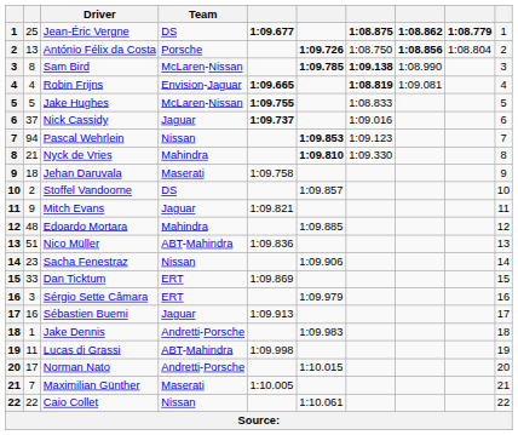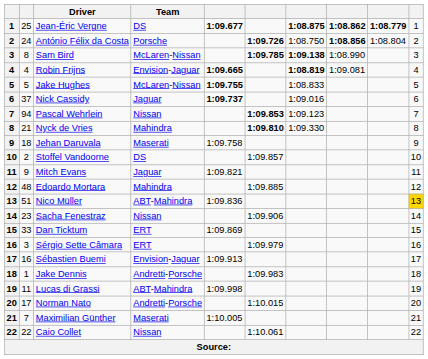 <table class="wikitable sortable" style="font-size: 85%">
 <tr>
 <th scope="col"></th>
 <th scope="col"></th>
 <th scope="col">Driver</th>
 <th scope="col">Team</th>
 <th scope="col"></th>
 <th scope="col"></th>
 <th scope="col"></th>
 <th scope="col"></th>
 <th scope="col"></th>
 <th scope="col"></th>
 </tr>
 <tr>
 <th scope="row">1</th>
 <td align="center">25</td>
 <td data-sort-value=""> <a href='#'>Jean-Éric Vergne</a></td>
 <td><a href='#'>DS</a></td>
 <td><strong>1:09.677</strong></td>
 <td></td>
 <td><strong>1:08.875</strong></td>
 <td><strong>1:08.862</strong></td>
 <td><strong>1:08.779</strong></td>
 <td align="center">1</td>
 </tr>
 <tr>
 <th scope="row">2</th>
-<td align="center">13</td>
+<td align="center">24</td>
 <td data-sort-value=""> <a href='#'>António Félix da Costa</a></td>
 <td><a href='#'>Porsche</a></td>
 <td></td>
 <td><strong>1:09.726</strong></td>
 <td>1:08.750</td>
 <td><strong>1:08.856</strong></td>
 <td>1:08.804</td>
 <td align="center">2</td>
 </tr>
 <tr>
 <th scope="row">3</th>
 <td align="center">8</td>
 <td data-sort-value=""> <a href='#'>Sam Bird</a></td>
 <td><a href='#'>McLaren</a>-<a href='#'>Nissan</a></td>
 <td></td>
 <td><strong>1:09.785</strong></td>
 <td><strong>1:09.138</strong></td>
 <td>1:08.990</td>
 <td></td>
 <td align="center">3</td>
 </tr>
 <tr>
 <th scope="row">4</th>
 <td align="center">4</td>
 <td data-sort-value=""> <a href='#'>Robin Frijns</a></td>
 <td><a href='#'>Envision</a>-<a href='#'>Jaguar</a></td>
 <td><strong>1:09.665</strong></td>
 <td></td>
 <td><strong>1:08.819</strong></td>
 <td>1:09.081</td>
 <td></td>
 <td align="center">4</td>
 </tr>
 <tr>
 <th scope="row">5</th>
 <td align="center">5</td>
 <td data-sort-value=""> <a href='#'>Jake Hughes</a></td>
 <td><a href='#'>McLaren</a>-<a href='#'>Nissan</a></td>
 <td><strong>1:09.755</strong></td>
 <td></td>
 <td>1:08.833</td>
 <td></td>
 <td></td>
 <td align="center">5</td>
 </tr>
 <tr>
 <th scope="row">6</th>
 <td align="center">37</td>
 <td data-sort-value=""> <a href='#'>Nick Cassidy</a></td>
 <td><a href='#'>Jaguar</a></td>
 <td><strong>1:09.737</strong></td>
 <td></td>
 <td>1:09.016</td>
 <td></td>
 <td></td>
 <td align="center">6</td>
 </tr>
 <tr>
 <th scope="row">7</th>
 <td align="center">94</td>
 <td data-sort-value=""> <a href='#'>Pascal Wehrlein</a></td>
 <td><a href='#'>Nissan</a></td>
 <td></td>
 <td><strong>1:09.853</strong></td>
 <td>1:09.123</td>
 <td></td>
 <td></td>
 <td align="center">7</td>
 </tr>
 <tr>
 <th scope="row">8</th>
 <td align="center">21</td>
 <td data-sort-value=""> <a href='#'>Nyck de Vries</a></td>
 <td><a href='#'>Mahindra</a></td>
 <td></td>
 <td><strong>1:09.810</strong></td>
 <td>1:09.330</td>
 <td></td>
 <td></td>
 <td align="center">8</td>
 </tr>
 <tr>
 <th scope="row">9</th>
 <td align="center">18</td>
 <td data-sort-value=""> <a href='#'>Jehan Daruvala</a></td>
 <td><a href='#'>Maserati</a></td>
 <td>1:09.758</td>
 <td></td>
 <td></td>
 <td></td>
 <td></td>
 <td align="center">9</td>
 </tr>
 <tr>
 <th scope="row">10</th>
 <td align="center">2</td>
 <td data-sort-value=""> <a href='#'>Stoffel Vandoorne</a></td>
 <td><a href='#'>DS</a></td>
 <td></td>
 <td>1:09.857</td>
 <td></td>
 <td></td>
 <td></td>
 <td align="center">10</td>
 </tr>
 <tr>
 <th scope="row">11</th>
 <td align="center">9</td>
 <td data-sort-value=""> <a href='#'>Mitch Evans</a></td>
 <td><a href='#'>Jaguar</a></td>
 <td>1:09.821</td>
 <td></td>
 <td></td>
 <td></td>
 <td></td>
 <td align="center">11</td>
 </tr>
 <tr>
 <th scope="row">12</th>
 <td align="center">48</td>
 <td data-sort-value=""> <a href='#'>Edoardo Mortara</a></td>
 <td><a href='#'>Mahindra</a></td>
 <td></td>
 <td>1:09.885</td>
 <td></td>
 <td></td>
 <td></td>
 <td align="center">12</td>
 </tr>
 <tr>
 <th scope="row">13</th>
 <td align="center">51</td>
 <td data-sort-value=""> <a href='#'>Nico Müller</a></td>
 <td><a href='#'>ABT</a>-<a href='#'>Mahindra</a></td>
 <td>1:09.836</td>
 <td></td>
 <td></td>
 <td></td>
 <td></td>
-<td align="center">13</td>
+<td align="center" style="background: gold;">13</td>
 </tr>
 <tr>
 <th scope="row">14</th>
 <td align="center">23</td>
 <td data-sort-value=""> <a href='#'>Sacha Fenestraz</a></td>
 <td><a href='#'>Nissan</a></td>
 <td></td>
 <td>1:09.906</td>
 <td></td>
 <td></td>
 <td></td>
 <td align="center">14</td>
 </tr>
 <tr>
 <th scope="row">15</th>
 <td align="center">33</td>
 <td data-sort-value=""> <a href='#'>Dan Ticktum</a></td>
 <td><a href='#'>ERT</a></td>
 <td>1:09.869</td>
 <td></td>
 <td></td>
 <td></td>
 <td></td>
 <td align="center">15</td>
 </tr>
 <tr>
 <th scope="row">16</th>
 <td align="center">3</td>
 <td data-sort-value=""> <a href='#'>Sérgio Sette Câmara</a></td>
 <td><a href='#'>ERT</a></td>
 <td></td>
 <td>1:09.979</td>
 <td></td>
 <td></td>
 <td></td>
 <td align="center">16</td>
 </tr>
 <tr>
 <th scope="row">17</th>
 <td align="center">16</td>
 <td data-sort-value=""> <a href='#'>Sébastien Buemi</a></td>
-<td><a href='#'>Jaguar</a></td>
+<td><a href='#'>Envision</a>-<a href='#'>Jaguar</a></td>
 <td>1:09.913</td>
 <td></td>
 <td></td>
 <td></td>
 <td></td>
 <td align="center">17</td>
 </tr>
 <tr>
 <th scope="row">18</th>
 <td align="center">1</td>
 <td data-sort-value=""> <a href='#'>Jake Dennis</a></td>
 <td><a href='#'>Andretti</a>-<a href='#'>Porsche</a></td>
 <td></td>
 <td>1:09.983</td>
 <td></td>
 <td></td>
 <td></td>
 <td align="center">18</td>
 </tr>
 <tr>
 <th scope="row">19</th>
 <td align="center">11</td>
 <td data-sort-value=""> <a href='#'>Lucas di Grassi</a></td>
 <td><a href='#'>ABT</a>-<a href='#'>Mahindra</a></td>
 <td>1:09.998</td>
 <td></td>
 <td></td>
 <td></td>
 <td></td>
 <td align="center">19</td>
 </tr>
 <tr>
 <th scope="row">20</th>
 <td align="center">17</td>
 <td data-sort-value=""> <a href='#'>Norman Nato</a></td>
 <td><a href='#'>Andretti</a>-<a href='#'>Porsche</a></td>
 <td></td>
 <td>1:10.015</td>
 <td></td>
 <td></td>
 <td></td>
 <td align="center">20</td>
 </tr>
 <tr>
 <th scope="row">21</th>
 <td align="center">7</td>
 <td data-sort-value=""> <a href='#'>Maximilian Günther</a></td>
 <td><a href='#'>Maserati</a></td>
 <td>1:10.005</td>
 <td></td>
 <td></td>
 <td></td>
 <td></td>
 <td align="center">21</td>
 </tr>
 <tr>
 <th scope="row">22</th>
 <td align="center">22</td>
 <td data-sort-value=""> <a href='#'>Caio Collet</a></td>
 <td><a href='#'>Nissan</a></td>
 <td></td>
 <td>1:10.061</td>
 <td></td>
 <td></td>
 <td></td>
 <td align="center">22</td>
 </tr>
 <tr>
 <th colspan="10">Source:</th>
 </tr>
 </table>
